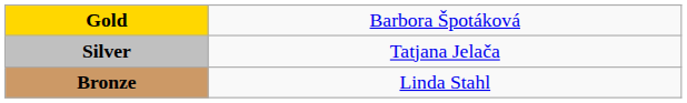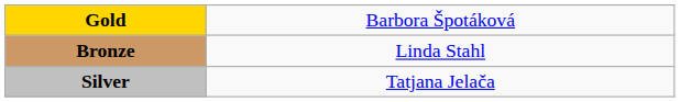 <table class="wikitable" style=" text-align:center; " width="35%">
 <tr>
 <td bgcolor="gold"><strong>Gold</strong></td>
 <td><a href='#'>Barbora Špotáková</a><br>  <small><em></em></small></td>
 </tr>
 <tr>
+<td bgcolor="CC9966"><strong>Bronze</strong></td>
+<td><a href='#'>Linda Stahl</a><br>  <small><em></em></small></td>
+</tr>
+<tr>
 <td bgcolor="silver"><strong>Silver</strong></td>
 <td><a href='#'>Tatjana Jelača</a><br>  <small><em></em></small></td>
 </tr>
-<tr>
-<td bgcolor="CC9966"><strong>Bronze</strong></td>
-<td><a href='#'>Linda Stahl</a><br>  <small><em></em></small></td>
-</tr>
 </table>
